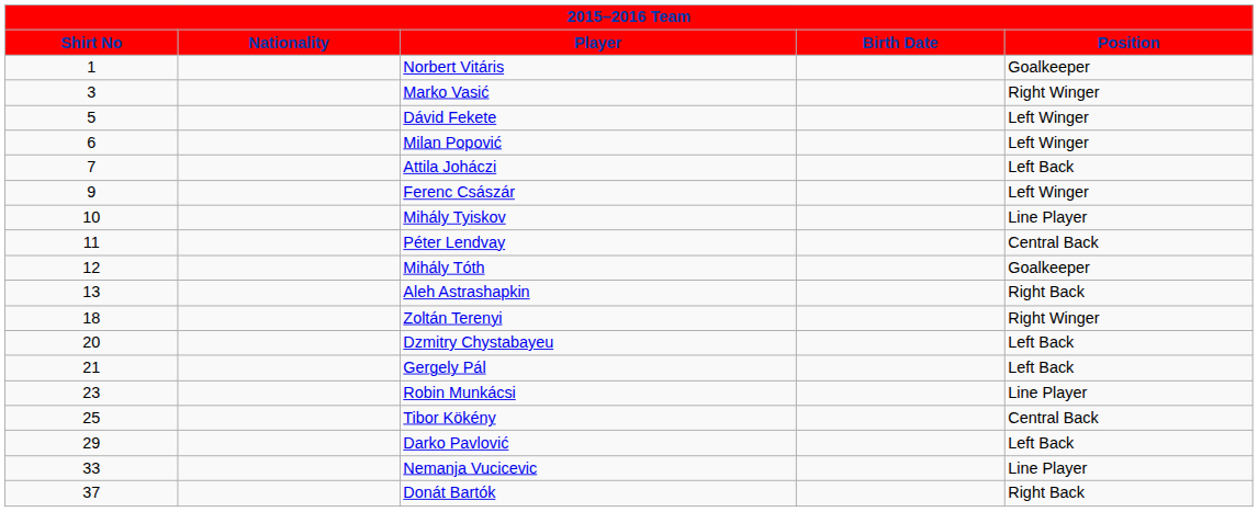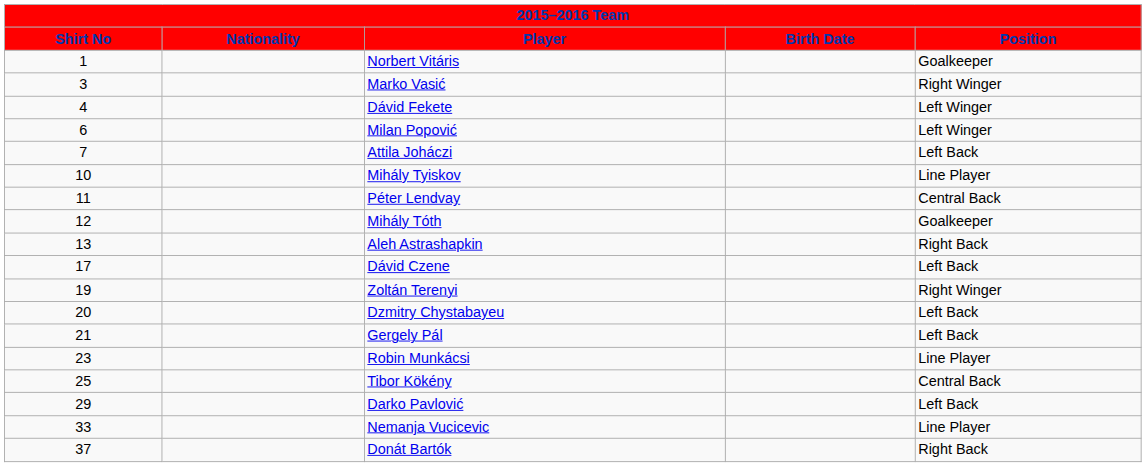 <table class="wikitable collapsible collapsed" style="width:100%">
 <tr>
 <th colspan=5 style="background-color:red;color:#0038af;text-align:center;"> <strong>2015–2016 Team</strong></th>
 </tr>
 <tr>
 <th style="color:#0038af; background:red">Shirt No</th>
 <th style="color:#0038af; background:red">Nationality</th>
 <th style="color:#0038af; background:red">Player</th>
 <th style="color:#0038af; background:red">Birth Date</th>
 <th style="color:#0038af; background:red">Position</th>
 </tr>
 <tr>
 <td align=center>1</td>
 <td></td>
 <td><a href='#'>Norbert Vitáris</a></td>
 <td></td>
 <td>Goalkeeper</td>
 </tr>
 <tr>
 <td align=center>3</td>
 <td></td>
 <td><a href='#'>Marko Vasić</a></td>
 <td></td>
 <td>Right Winger</td>
 </tr>
 <tr>
-<td align=center>5</td>
+<td align=center>4</td>
 <td></td>
 <td><a href='#'>Dávid Fekete</a></td>
 <td></td>
 <td>Left Winger</td>
 </tr>
 <tr>
 <td align=center>6</td>
 <td></td>
 <td><a href='#'>Milan Popović</a></td>
 <td></td>
 <td>Left Winger</td>
 </tr>
 <tr>
 <td align=center>7</td>
 <td></td>
 <td><a href='#'>Attila Joháczi</a></td>
 <td></td>
 <td>Left Back</td>
-</tr>
-<tr>
-<td align=center>9</td>
-<td></td>
-<td><a href='#'>Ferenc Császár</a></td>
-<td></td>
-<td>Left Winger</td>
 </tr>
 <tr>
 <td align=center>10</td>
 <td></td>
 <td><a href='#'>Mihály Tyiskov</a></td>
 <td></td>
 <td>Line Player</td>
 </tr>
 <tr>
 <td align=center>11</td>
 <td></td>
 <td><a href='#'>Péter Lendvay</a></td>
 <td></td>
 <td>Central Back</td>
 </tr>
 <tr>
 <td align=center>12</td>
 <td></td>
 <td><a href='#'>Mihály Tóth</a></td>
 <td></td>
 <td>Goalkeeper</td>
 </tr>
 <tr>
 <td align=center>13</td>
 <td></td>
 <td><a href='#'>Aleh Astrashapkin</a></td>
 <td></td>
 <td>Right Back</td>
 </tr>
 <tr>
-<td align=center>18</td>
+<td align=center>17</td>
+<td></td>
+<td><a href='#'>Dávid Czene</a></td>
+<td></td>
+<td>Left Back</td>
+</tr>
+<tr>
+<td align=center>19</td>
 <td></td>
 <td><a href='#'>Zoltán Terenyi</a></td>
 <td></td>
 <td>Right Winger</td>
 </tr>
 <tr>
 <td align=center>20</td>
 <td></td>
 <td><a href='#'>Dzmitry Chystabayeu</a></td>
 <td></td>
 <td>Left Back</td>
 </tr>
 <tr>
 <td align=center>21</td>
 <td></td>
 <td><a href='#'>Gergely Pál</a></td>
 <td></td>
 <td>Left Back</td>
 </tr>
 <tr>
 <td align=center>23</td>
 <td></td>
 <td><a href='#'>Robin Munkácsi</a></td>
 <td></td>
 <td>Line Player</td>
 </tr>
 <tr>
 <td align=center>25</td>
 <td></td>
 <td><a href='#'>Tibor Kökény</a></td>
 <td></td>
 <td>Central Back</td>
 </tr>
 <tr>
 <td align=center>29</td>
 <td></td>
 <td><a href='#'>Darko Pavlović</a></td>
 <td></td>
 <td>Left Back</td>
 </tr>
 <tr>
 <td align=center>33</td>
 <td></td>
 <td><a href='#'>Nemanja Vucicevic</a></td>
 <td></td>
 <td>Line Player</td>
 </tr>
 <tr>
 <td align=center>37</td>
 <td></td>
 <td><a href='#'>Donát Bartók</a></td>
 <td></td>
 <td>Right Back</td>
 </tr>
 </table>
